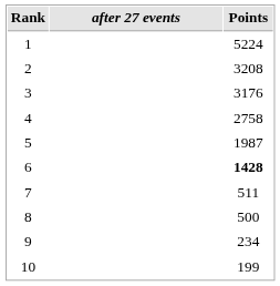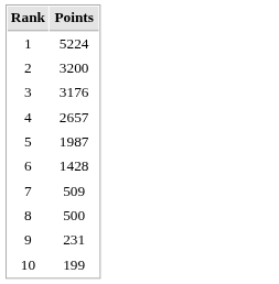 <table cellspacing="1" cellpadding="3" style="border:1px solid #AAAAAA;font-size:86%">
 <tr bgcolor="#E4E4E4">
 <th style="border-bottom:1px solid #AAAAAA" width=10>Rank</th>
-<th style="border-bottom:1px solid #AAAAAA" width=155><em>after 27 events</em></th>
 <th style="border-bottom:1px solid #AAAAAA" width=40>Points</th>
 </tr>
 <tr>
 <td align=center>1</td>
-<td></td>
 <td align=center>5224</td>
 </tr>
 <tr>
 <td align=center>2</td>
-<td></td>
-<td align=center>3208</td>
+<td align=center>3200</td>
 </tr>
 <tr>
 <td align=center>3</td>
-<td></td>
 <td align=center>3176</td>
 </tr>
 <tr>
 <td align=center>4</td>
-<td></td>
-<td align=center>2758</td>
+<td align=center>2657</td>
 </tr>
 <tr>
 <td align=center>5</td>
-<td></td>
 <td align=center>1987</td>
 </tr>
 <tr>
 <td align=center>6</td>
-<td></td>
-<td align=center><strong>1428</strong></td>
+<td align=center>1428</td>
 </tr>
 <tr>
 <td align=center>7</td>
-<td></td>
-<td align=center>511</td>
+<td align=center>509</td>
 </tr>
 <tr>
 <td align=center>8</td>
-<td></td>
 <td align=center>500</td>
 </tr>
 <tr>
 <td align=center>9</td>
-<td></td>
-<td align=center>234</td>
+<td align=center>231</td>
 </tr>
 <tr>
 <td align=center>10</td>
-<td></td>
 <td align=center>199</td>
 </tr>
 </table>
